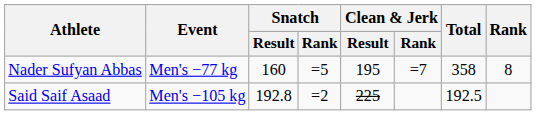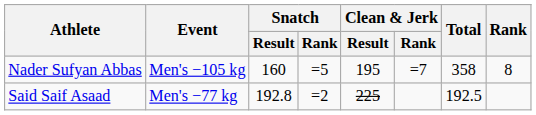 <table class="wikitable" style="font-size:90%">
 <tr>
 <th rowspan="2">Athlete</th>
 <th rowspan="2">Event</th>
 <th colspan="2">Snatch</th>
 <th colspan="2">Clean & Jerk</th>
 <th rowspan="2">Total</th>
 <th rowspan="2">Rank</th>
 </tr>
 <tr style="font-size:95%">
 <th>Result</th>
 <th>Rank</th>
 <th>Result</th>
 <th>Rank</th>
 </tr>
 <tr align=center>
 <td align=left><a href='#'>Nader Sufyan Abbas</a></td>
-<td align=left><a href='#'>Men's −77 kg</a></td>
+<td align=left><a href='#'>Men's −105 kg</a></td>
 <td>160</td>
 <td>=5</td>
 <td>195</td>
 <td>=7</td>
 <td>358</td>
 <td>8</td>
 </tr>
 <tr align=center>
 <td align=left><a href='#'>Said Saif Asaad</a></td>
-<td align=left><a href='#'>Men's −105 kg</a></td>
+<td align=left><a href='#'>Men's −77 kg</a></td>
 <td>192.8</td>
 <td>=2</td>
 <td><s>225</s></td>
 <td></td>
 <td>192.5</td>
 <td></td>
 </tr>
 </table>
